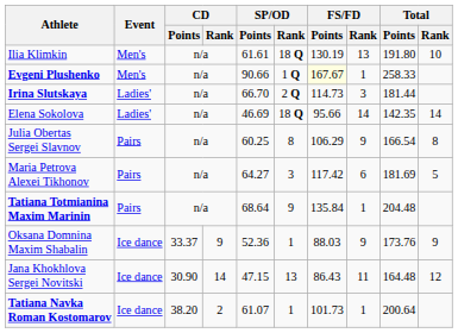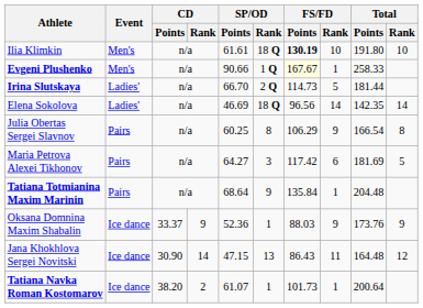 <table class="wikitable" style="font-size:90%">
 <tr>
 <th rowspan="2">Athlete</th>
 <th rowspan="2">Event</th>
 <th colspan="2">CD</th>
 <th colspan="2">SP/OD</th>
 <th colspan="2">FS/FD</th>
 <th colspan="2">Total</th>
 </tr>
 <tr>
 <th>Points</th>
 <th>Rank</th>
 <th>Points</th>
 <th>Rank</th>
 <th>Points</th>
 <th>Rank</th>
 <th>Points</th>
 <th>Rank</th>
 </tr>
 <tr>
 <td><a href='#'>Ilia Klimkin</a></td>
 <td><a href='#'>Men's</a></td>
 <td colspan=2 align="center">n/a</td>
 <td align="center">61.61</td>
 <td align="center">18 <strong>Q</strong></td>
-<td align="center">130.19</td>
-<td align="center">13</td>
+<td align="center"><strong>130.19</strong></td>
+<td align="center">10</td>
 <td align="center">191.80</td>
 <td align="center">10</td>
 </tr>
 <tr>
 <td><strong><a href='#'>Evgeni Plushenko</a></strong></td>
 <td><a href='#'>Men's</a></td>
 <td colspan=2 align="center">n/a</td>
 <td align="center">90.66</td>
 <td align="center">1 <strong>Q</strong></td>
 <td align="center" style="background: lightyellow;">167.67</td>
 <td align="center">1</td>
 <td align="center">258.33</td>
 <td align="center"></td>
 </tr>
 <tr>
 <td><strong><a href='#'>Irina Slutskaya</a></strong></td>
 <td><a href='#'>Ladies'</a></td>
 <td colspan=2 align="center">n/a</td>
 <td align="center">66.70</td>
 <td align="center">2 <strong>Q</strong></td>
 <td align="center">114.73</td>
-<td align="center">3</td>
+<td align="center">5</td>
 <td align="center">181.44</td>
 <td align="center"></td>
 </tr>
 <tr>
 <td><a href='#'>Elena Sokolova</a></td>
 <td><a href='#'>Ladies'</a></td>
 <td colspan=2 align="center">n/a</td>
 <td align="center">46.69</td>
 <td align="center">18 <strong>Q</strong></td>
-<td align="center">95.66</td>
+<td align="center">96.56</td>
 <td align="center">14</td>
 <td align="center">142.35</td>
 <td align="center">14</td>
 </tr>
 <tr>
 <td><a href='#'>Julia Obertas</a><br><a href='#'>Sergei Slavnov</a></td>
 <td><a href='#'>Pairs</a></td>
 <td colspan=2 align="center">n/a</td>
 <td align="center">60.25</td>
 <td align="center">8</td>
 <td align="center">106.29</td>
 <td align="center">9</td>
 <td align="center">166.54</td>
 <td align="center">8</td>
 </tr>
 <tr>
 <td><a href='#'>Maria Petrova</a><br><a href='#'>Alexei Tikhonov</a></td>
 <td><a href='#'>Pairs</a></td>
 <td colspan=2 align="center">n/a</td>
 <td align="center">64.27</td>
 <td align="center">3</td>
 <td align="center">117.42</td>
 <td align="center">6</td>
 <td align="center">181.69</td>
 <td align="center">5</td>
 </tr>
 <tr>
 <td><strong><a href='#'>Tatiana Totmianina</a><br><a href='#'>Maxim Marinin</a></strong></td>
 <td><a href='#'>Pairs</a></td>
 <td colspan=2 align="center">n/a</td>
 <td align="center">68.64</td>
 <td align="center">9</td>
 <td align="center">135.84</td>
 <td align="center">1</td>
 <td align="center">204.48</td>
 <td align="center"></td>
 </tr>
 <tr>
 <td><a href='#'>Oksana Domnina</a><br><a href='#'>Maxim Shabalin</a></td>
 <td><a href='#'>Ice dance</a></td>
 <td align="center">33.37</td>
 <td align="center">9</td>
 <td align="center">52.36</td>
 <td align="center">1</td>
 <td align="center">88.03</td>
 <td align="center">9</td>
 <td align="center">173.76</td>
 <td align="center">9</td>
 </tr>
 <tr>
 <td><a href='#'>Jana Khokhlova</a> <br><a href='#'>Sergei Novitski</a></td>
 <td><a href='#'>Ice dance</a></td>
 <td align="center">30.90</td>
 <td align="center">14</td>
 <td align="center">47.15</td>
 <td align="center">13</td>
 <td align="center">86.43</td>
 <td align="center">11</td>
 <td align="center">164.48</td>
 <td align="center">12</td>
 </tr>
 <tr>
 <td><strong><a href='#'>Tatiana Navka</a><br><a href='#'>Roman Kostomarov</a></strong></td>
 <td><a href='#'>Ice dance</a></td>
 <td align="center">38.20</td>
 <td align="center">2</td>
 <td align="center">61.07</td>
 <td align="center">1</td>
 <td align="center">101.73</td>
 <td align="center">1</td>
 <td align="center">200.64</td>
 <td align="center"></td>
 </tr>
 </table>
